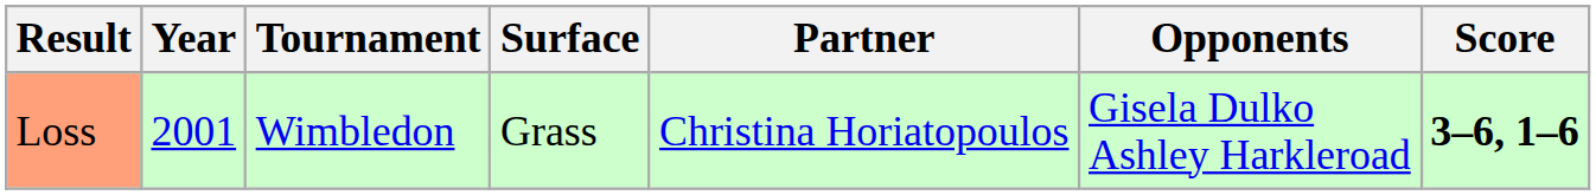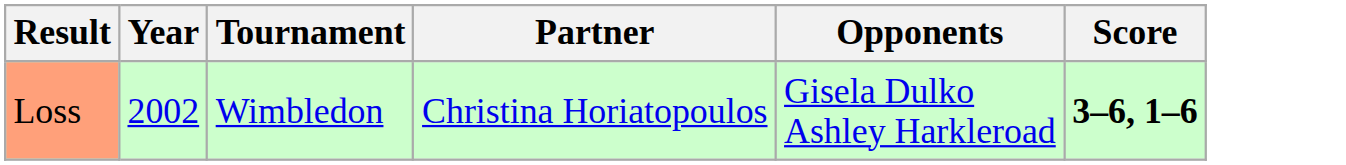 <table class=wikitable>
 <tr>
 <th>Result</th>
 <th>Year</th>
 <th>Tournament</th>
-<th>Surface</th>
 <th>Partner</th>
 <th>Opponents</th>
 <th>Score</th>
 </tr>
 <tr style="background:#CCFFCC;">
 <td bgcolor="FFA07A">Loss</td>
-<td><a href='#'>2001</a></td>
+<td><a href='#'>2002</a></td>
 <td><a href='#'>Wimbledon</a></td>
-<td>Grass</td>
 <td> <a href='#'>Christina Horiatopoulos</a></td>
 <td> <a href='#'>Gisela Dulko</a> <br>  <a href='#'>Ashley Harkleroad</a></td>
 <td><strong>3–6, 1–6</strong></td>
 </tr>
 </table>
